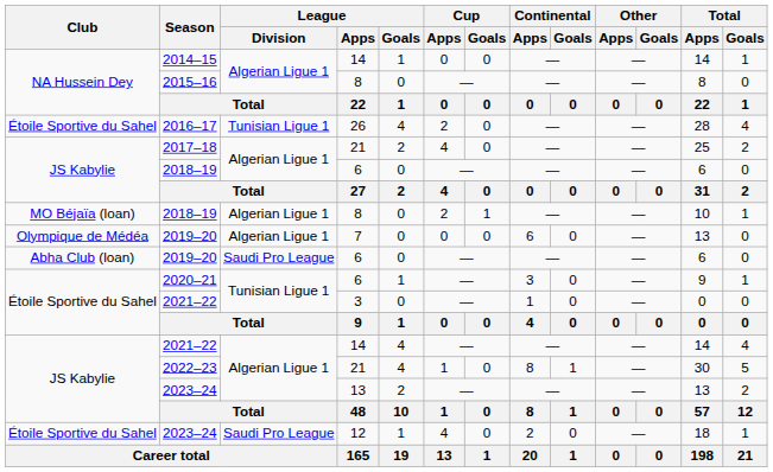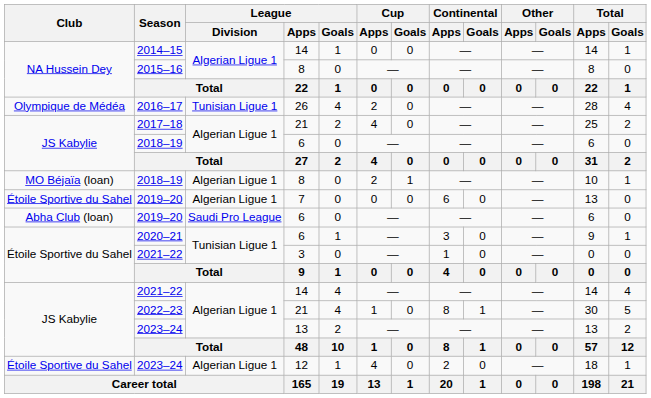 <table class="wikitable" style="text-align:center">
 <tr>
 <th rowspan="2">Club</th>
 <th rowspan="2">Season</th>
 <th colspan="3">League</th>
 <th colspan="2">Cup</th>
 <th colspan="2">Continental</th>
 <th colspan="2">Other</th>
 <th colspan="2">Total</th>
 </tr>
 <tr>
 <th>Division</th>
 <th>Apps</th>
 <th>Goals</th>
 <th>Apps</th>
 <th>Goals</th>
 <th>Apps</th>
 <th>Goals</th>
 <th>Apps</th>
 <th>Goals</th>
 <th>Apps</th>
 <th>Goals</th>
 </tr>
 <tr>
 <td rowspan="3"><a href='#'>NA Hussein Dey</a></td>
 <td><a href='#'>2014–15</a></td>
 <td rowspan="2"><a href='#'>Algerian Ligue 1</a></td>
 <td>14</td>
 <td>1</td>
 <td>0</td>
 <td>0</td>
 <td colspan="2">—</td>
 <td colspan="2">—</td>
 <td>14</td>
 <td>1</td>
 </tr>
 <tr>
 <td><a href='#'>2015–16</a></td>
 <td>8</td>
 <td>0</td>
 <td colspan="2">—</td>
 <td colspan="2">—</td>
 <td colspan="2">—</td>
 <td>8</td>
 <td>0</td>
 </tr>
 <tr>
 <th colspan="2">Total</th>
 <th>22</th>
 <th>1</th>
 <th>0</th>
 <th>0</th>
 <th>0</th>
 <th>0</th>
 <th>0</th>
 <th>0</th>
 <th>22</th>
 <th>1</th>
 </tr>
 <tr>
-<td><a href='#'>Étoile Sportive du Sahel</a></td>
+<td><a href='#'>Olympique de Médéa</a></td>
 <td><a href='#'>2016–17</a></td>
 <td><a href='#'>Tunisian Ligue 1</a></td>
 <td>26</td>
 <td>4</td>
 <td>2</td>
 <td>0</td>
 <td colspan="2">—</td>
 <td colspan="2">—</td>
 <td>28</td>
 <td>4</td>
 </tr>
 <tr>
 <td rowspan="3"><a href='#'>JS Kabylie</a></td>
 <td><a href='#'>2017–18</a></td>
 <td rowspan="2">Algerian Ligue 1</td>
 <td>21</td>
 <td>2</td>
 <td>4</td>
 <td>0</td>
 <td colspan="2">—</td>
 <td colspan="2">—</td>
 <td>25</td>
 <td>2</td>
 </tr>
 <tr>
 <td><a href='#'>2018–19</a></td>
 <td>6</td>
 <td>0</td>
 <td colspan="2">—</td>
 <td colspan="2">—</td>
 <td colspan="2">—</td>
 <td>6</td>
 <td>0</td>
 </tr>
 <tr>
 <th colspan="2">Total</th>
 <th>27</th>
 <th>2</th>
 <th>4</th>
 <th>0</th>
 <th>0</th>
 <th>0</th>
 <th>0</th>
 <th>0</th>
 <th>31</th>
 <th>2</th>
 </tr>
 <tr>
 <td><a href='#'>MO Béjaïa</a> (loan)</td>
 <td><a href='#'>2018–19</a></td>
 <td>Algerian Ligue 1</td>
 <td>8</td>
 <td>0</td>
 <td>2</td>
 <td>1</td>
 <td colspan="2">—</td>
 <td colspan="2">—</td>
 <td>10</td>
 <td>1</td>
 </tr>
 <tr>
-<td><a href='#'>Olympique de Médéa</a></td>
+<td><a href='#'>Étoile Sportive du Sahel</a></td>
 <td><a href='#'>2019–20</a></td>
 <td>Algerian Ligue 1</td>
 <td>7</td>
 <td>0</td>
 <td>0</td>
 <td>0</td>
 <td>6</td>
 <td>0</td>
 <td colspan="2">—</td>
 <td>13</td>
 <td>0</td>
 </tr>
 <tr>
 <td><a href='#'>Abha Club</a> (loan)</td>
 <td><a href='#'>2019–20</a></td>
 <td><a href='#'>Saudi Pro League</a></td>
 <td>6</td>
 <td>0</td>
 <td colspan="2">—</td>
 <td colspan="2">—</td>
 <td colspan="2">—</td>
 <td>6</td>
 <td>0</td>
 </tr>
 <tr>
 <td rowspan="3">Étoile Sportive du Sahel</td>
 <td><a href='#'>2020–21</a></td>
 <td rowspan="2">Tunisian Ligue 1</td>
 <td>6</td>
 <td>1</td>
 <td colspan="2">—</td>
 <td>3</td>
 <td>0</td>
 <td colspan="2">—</td>
 <td>9</td>
 <td>1</td>
 </tr>
 <tr>
 <td><a href='#'>2021–22</a></td>
 <td>3</td>
 <td>0</td>
 <td colspan="2">—</td>
 <td>1</td>
 <td>0</td>
 <td colspan="2">—</td>
 <td>0</td>
 <td>0</td>
 </tr>
 <tr>
 <th colspan="2">Total</th>
 <th>9</th>
 <th>1</th>
 <th>0</th>
 <th>0</th>
 <th>4</th>
 <th>0</th>
 <th>0</th>
 <th>0</th>
 <th>0</th>
 <th>0</th>
 </tr>
 <tr>
 <td rowspan="4">JS Kabylie</td>
 <td><a href='#'>2021–22</a></td>
 <td rowspan="3">Algerian Ligue 1</td>
 <td>14</td>
 <td>4</td>
 <td colspan="2">—</td>
 <td colspan="2">—</td>
 <td colspan="2">—</td>
 <td>14</td>
 <td>4</td>
 </tr>
 <tr>
 <td><a href='#'>2022–23</a></td>
 <td>21</td>
 <td>4</td>
 <td>1</td>
 <td>0</td>
 <td>8</td>
 <td>1</td>
 <td colspan="2">—</td>
 <td>30</td>
 <td>5</td>
 </tr>
 <tr>
 <td><a href='#'>2023–24</a></td>
 <td>13</td>
 <td>2</td>
 <td colspan="2">—</td>
 <td colspan="2">—</td>
 <td colspan="2">—</td>
 <td>13</td>
 <td>2</td>
 </tr>
 <tr>
 <th colspan="2">Total</th>
 <th>48</th>
 <th>10</th>
 <th>1</th>
 <th>0</th>
 <th>8</th>
 <th>1</th>
 <th>0</th>
 <th>0</th>
 <th>57</th>
 <th>12</th>
 </tr>
 <tr>
 <td><a href='#'>Étoile Sportive du Sahel</a></td>
 <td><a href='#'>2023–24</a></td>
-<td><a href='#'>Saudi Pro League</a></td>
+<td>Algerian Ligue 1</td>
 <td>12</td>
 <td>1</td>
 <td>4</td>
 <td>0</td>
 <td>2</td>
 <td>0</td>
 <td colspan="2">—</td>
 <td>18</td>
 <td>1</td>
 </tr>
 <tr>
 <th colspan="3">Career total</th>
 <th>165</th>
 <th>19</th>
 <th>13</th>
 <th>1</th>
 <th>20</th>
 <th>1</th>
 <th>0</th>
 <th>0</th>
 <th>198</th>
 <th>21</th>
 </tr>
 </table>
